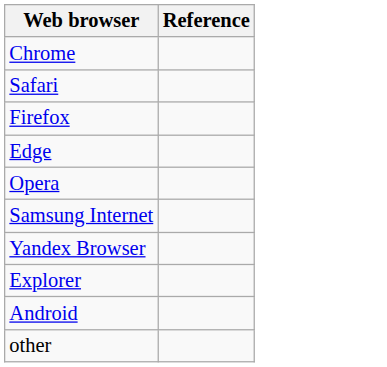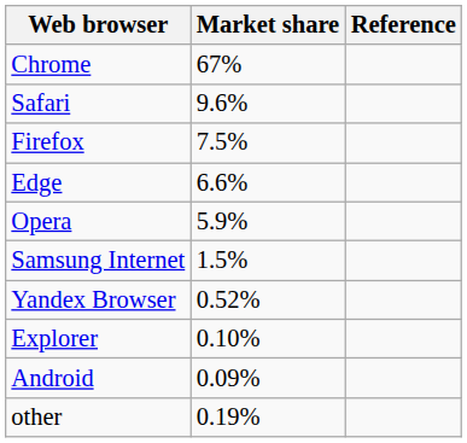 <table class="wikitable sortable">
 <tr>
 <th>Web browser</th>
+<th>Market share</th>
 <th>Reference</th>
 </tr>
 <tr>
 <td><a href='#'>Chrome</a></td>
+<td>67%</td>
 <td></td>
 </tr>
 <tr>
 <td><a href='#'>Safari</a></td>
+<td>9.6%</td>
 <td></td>
 </tr>
 <tr>
 <td><a href='#'>Firefox</a></td>
+<td>7.5%</td>
 <td></td>
 </tr>
 <tr>
 <td><a href='#'>Edge</a></td>
+<td>6.6%</td>
 <td></td>
 </tr>
 <tr>
 <td><a href='#'>Opera</a></td>
+<td>5.9%</td>
 <td></td>
 </tr>
 <tr>
 <td><a href='#'>Samsung Internet</a></td>
+<td>1.5%</td>
 <td></td>
 </tr>
 <tr>
 <td><a href='#'>Yandex Browser</a></td>
+<td>0.52%</td>
 <td></td>
 </tr>
 <tr>
 <td><a href='#'>Explorer</a></td>
+<td>0.10%</td>
 <td></td>
 </tr>
 <tr>
 <td><a href='#'>Android</a></td>
+<td>0.09%</td>
 <td></td>
 </tr>
 <tr>
 <td>other</td>
+<td>0.19%</td>
 <td></td>
 </tr>
 </table>
